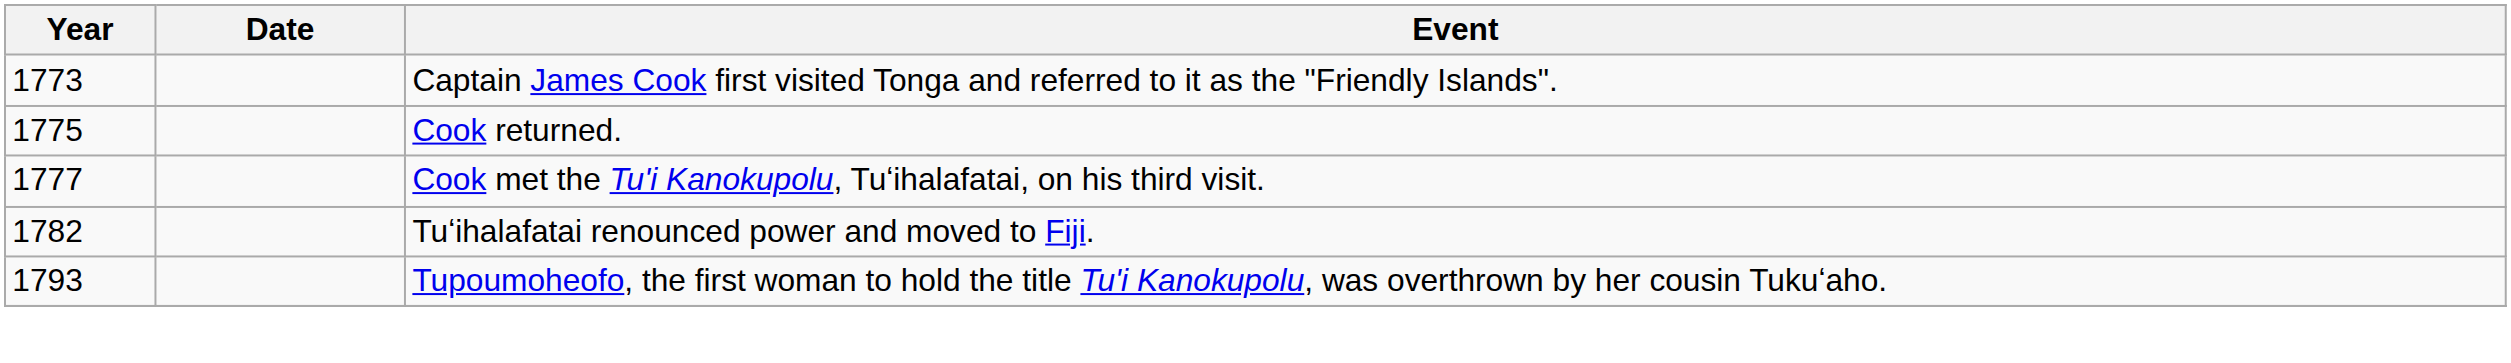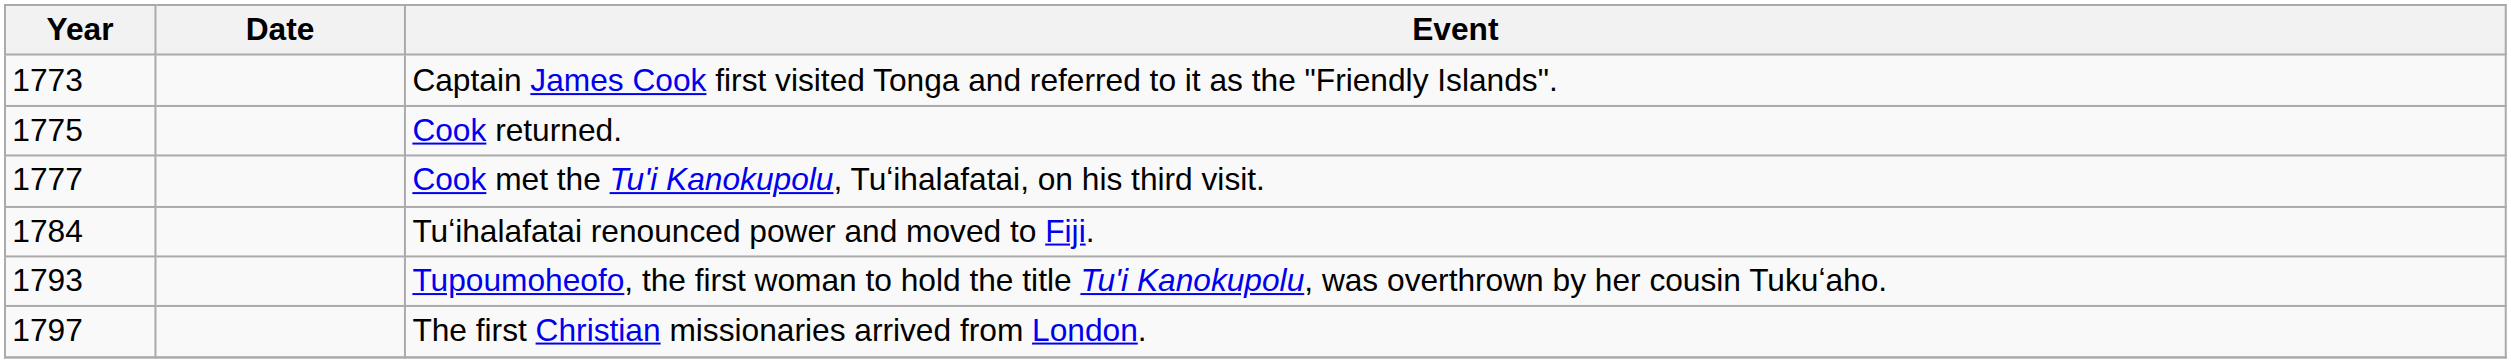 <table class="wikitable" width="100%">
 <tr>
 <th style="width:6%">Year</th>
 <th style="width:10%">Date</th>
 <th>Event</th>
 </tr>
 <tr>
 <td>1773</td>
 <td></td>
 <td>Captain <a href='#'>James Cook</a> first visited Tonga and referred to it as the "Friendly Islands".</td>
 </tr>
 <tr>
 <td>1775</td>
 <td></td>
 <td><a href='#'>Cook</a> returned.</td>
 </tr>
 <tr>
 <td>1777</td>
 <td></td>
 <td><a href='#'>Cook</a> met the <em><a href='#'>Tu'i Kanokupolu</a></em>, Tuʻihalafatai, on his third visit.</td>
 </tr>
 <tr>
-<td>1782</td>
+<td>1784</td>
 <td></td>
 <td>Tuʻihalafatai renounced power and moved to <a href='#'>Fiji</a>.</td>
 </tr>
 <tr>
 <td>1793</td>
 <td></td>
 <td><a href='#'>Tupoumoheofo</a>, the first woman to hold the title <em><a href='#'>Tu'i Kanokupolu</a></em>, was overthrown by her cousin Tukuʻaho.</td>
 </tr>
 <tr>
+<td>1797</td>
+<td></td>
+<td>The first <a href='#'>Christian</a> missionaries arrived from <a href='#'>London</a>.</td>
+</tr>
+<tr>
 </tr>
 </table>
